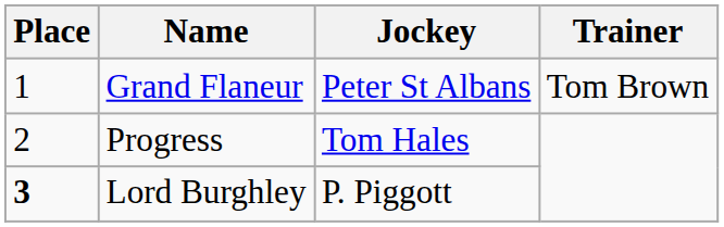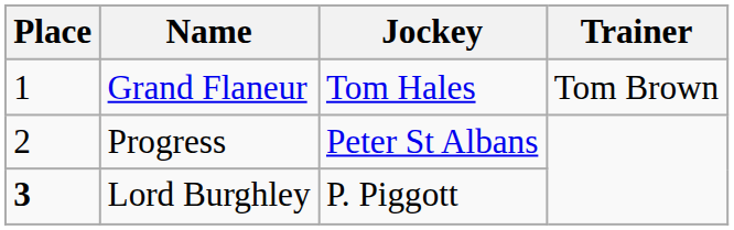 <table class="wikitable">
 <tr>
 <th>Place</th>
 <th>Name</th>
 <th>Jockey</th>
 <th>Trainer</th>
 </tr>
 <tr>
 <td>1</td>
 <td><a href='#'>Grand Flaneur</a></td>
-<td><a href='#'>Peter St Albans</a></td>
+<td><a href='#'>Tom Hales</a></td>
 <td>Tom Brown</td>
 </tr>
 <tr>
 <td>2</td>
 <td>Progress</td>
-<td><a href='#'>Tom Hales</a></td>
+<td><a href='#'>Peter St Albans</a></td>
 </tr>
 <tr>
 <td><strong>3</strong></td>
 <td>Lord Burghley</td>
 <td>P. Piggott</td>
 </tr>
 </table>
